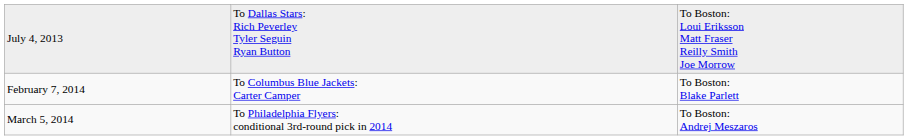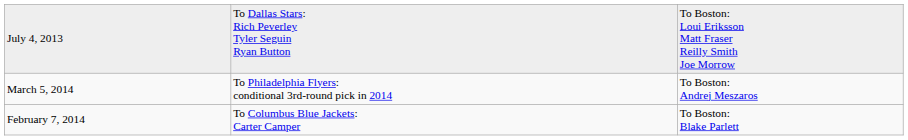 <table class="wikitable" style="border:1px solid #999999; width:80%;">
 <tr bgcolor="eeeeee">
 <td>July 4, 2013</td>
 <td valign="top">To <a href='#'>Dallas Stars</a>: <br> <a href='#'>Rich Peverley</a><br><a href='#'>Tyler Seguin</a><br><a href='#'>Ryan Button</a></td>
 <td valign="top">To Boston: <br> <a href='#'>Loui Eriksson</a><br><a href='#'>Matt Fraser</a><br><a href='#'>Reilly Smith</a><br><a href='#'>Joe Morrow</a></td>
 </tr>
 <tr>
+<td>March 5, 2014</td>
+<td valign="top">To <a href='#'>Philadelphia Flyers</a>: <br>conditional 3rd-round pick in <a href='#'>2014</a></td>
+<td valign="top">To Boston: <br> <a href='#'>Andrej Meszaros</a></td>
+</tr>
+<tr>
 <td>February 7, 2014</td>
 <td valign="top">To <a href='#'>Columbus Blue Jackets</a>: <br> <a href='#'>Carter Camper</a></td>
 <td valign="top">To Boston: <br> <a href='#'>Blake Parlett</a></td>
 </tr>
-<tr>
-<td>March 5, 2014</td>
-<td valign="top">To <a href='#'>Philadelphia Flyers</a>: <br>conditional 3rd-round pick in <a href='#'>2014</a></td>
-<td valign="top">To Boston: <br> <a href='#'>Andrej Meszaros</a></td>
-</tr>
 </table>
